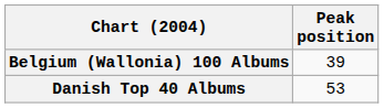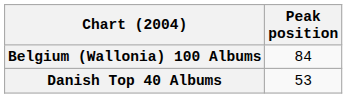 <table class="wikitable sortable plainrowheaders">
 <tr>
 <th scope="col">Chart (2004)</th>
 <th scope="col">Peak<br>position</th>
 </tr>
 <tr>
 <th scope="row">Belgium (Wallonia) 100 Albums</th>
-<td style="text-align:center;">39</td>
+<td style="text-align:center;">84</td>
 </tr>
 <tr>
 <th scope="row">Danish Top 40 Albums</th>
 <td style="text-align:center;">53</td>
 </tr>
 </table>
